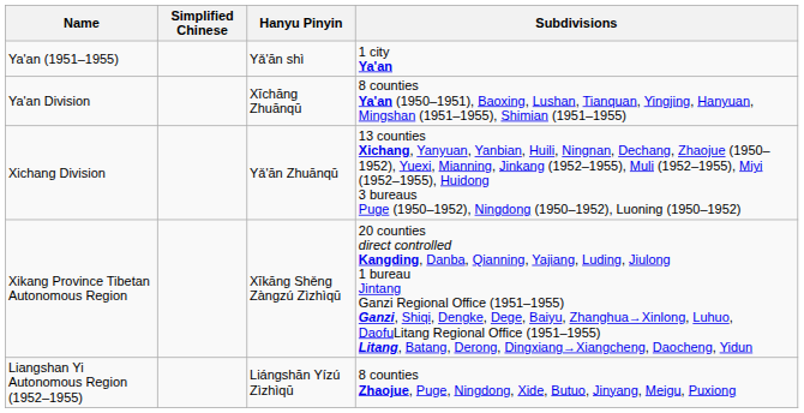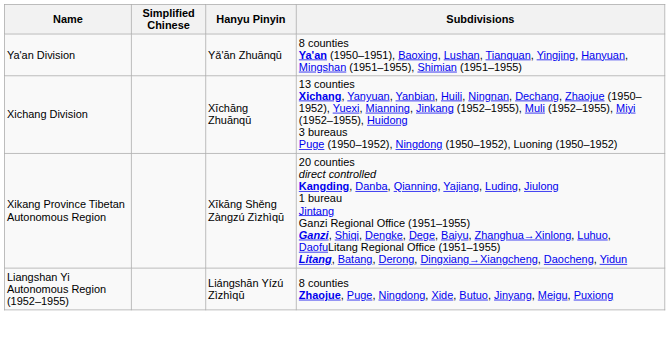 <table class="wikitable"  style="font-size:90%;" align=center>
 <tr>
 <th>Name</th>
 <th>Simplified Chinese</th>
 <th>Hanyu Pinyin</th>
 <th>Subdivisions</th>
 </tr>
 <tr>
-<td>Ya'an (1951–1955)</td>
-<td><span></span></td>
-<td>Yǎ'ān shì</td>
-<td>1 city<br><a href='#'><strong>Ya'an</strong></a></td>
-</tr>
-<tr>
 <td>Ya'an Division</td>
 <td><span></span></td>
-<td>Xīchāng Zhuānqū</td>
+<td>Yǎ'ān Zhuānqū</td>
 <td>8 counties<br><a href='#'><strong>Ya'an</strong></a> (1950–1951), <a href='#'>Baoxing</a>, <a href='#'>Lushan</a>, <a href='#'>Tianquan</a>, <a href='#'>Yingjing</a>, <a href='#'>Hanyuan</a>, <a href='#'>Mingshan</a> (1951–1955), <a href='#'>Shimian</a> (1951–1955)</td>
 </tr>
 <tr>
 <td>Xichang Division</td>
 <td><span></span></td>
-<td>Yǎ'ān Zhuānqū</td>
+<td>Xīchāng Zhuānqū</td>
 <td>13 counties<br><strong><a href='#'>Xichang</a></strong>, <a href='#'>Yanyuan</a>, <a href='#'>Yanbian</a>, <a href='#'>Huili</a>, <a href='#'>Ningnan</a>, <a href='#'>Dechang</a>, <a href='#'>Zhaojue</a> (1950–1952), <a href='#'>Yuexi</a>, <a href='#'>Mianning</a>, <a href='#'>Jinkang</a> (1952–1955), <a href='#'>Muli</a> (1952–1955), <a href='#'>Miyi</a> (1952–1955), <a href='#'>Huidong</a><br>3 bureaus<br><a href='#'>Puge</a> (1950–1952), <a href='#'>Ningdong</a> (1950–1952), Luoning (1950–1952)</td>
 </tr>
 <tr>
 <td>Xikang Province Tibetan Autonomous Region</td>
 <td><span></span></td>
 <td>Xīkāng Shěng Zàngzú Zìzhìqū</td>
 <td>20 counties<br><em>direct controlled</em><br><strong><a href='#'>Kangding</a></strong>, <a href='#'>Danba</a>, <a href='#'>Qianning</a>, <a href='#'>Yajiang</a>, <a href='#'>Luding</a>, <a href='#'>Jiulong</a><br>1 bureau<br><a href='#'>Jintang</a><br>Ganzi Regional Office (1951–1955)<br><a href='#'><strong><em>Ganzi</em></strong></a>, <a href='#'>Shiqi</a>, <a href='#'>Dengke</a>, <a href='#'>Dege</a>, <a href='#'>Baiyu</a>, <a href='#'>Zhanghua→Xinlong</a>, <a href='#'>Luhuo</a>, <a href='#'>Daofu</a>Litang Regional Office (1951–1955)<br><a href='#'><strong><em>Litang</em></strong></a>, <a href='#'>Batang</a>, <a href='#'>Derong</a>, <a href='#'>Dingxiang→Xiangcheng</a>, <a href='#'>Daocheng</a>, <a href='#'>Yidun</a></td>
 </tr>
 <tr>
 <td>Liangshan Yi Autonomous Region (1952–1955)</td>
 <td><span></span></td>
 <td>Liángshān Yízú Zìzhìqū</td>
 <td>8 counties<br><a href='#'><strong>Zhaojue</strong></a>, <a href='#'>Puge</a>, <a href='#'>Ningdong</a>, <a href='#'>Xide</a>, <a href='#'>Butuo</a>, <a href='#'>Jinyang</a>, <a href='#'>Meigu</a>, <a href='#'>Puxiong</a></td>
 </tr>
 </table>
